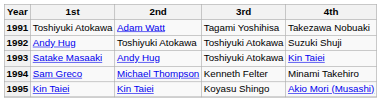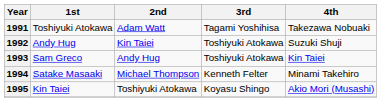 <table class="wikitable">
 <tr>
 <th scope="col">Year</th>
 <th scope="col">1st</th>
 <th scope="col">2nd</th>
 <th scope="col">3rd</th>
 <th scope="col">4th</th>
 </tr>
 <tr>
 <th scope="row">1991</th>
 <td>Toshiyuki Atokawa</td>
 <td><a href='#'>Adam Watt</a></td>
 <td>Tagami Yoshihisa</td>
 <td>Takezawa Nobuaki</td>
 </tr>
 <tr>
 <th scope="row">1992</th>
 <td><a href='#'>Andy Hug</a></td>
-<td>Toshiyuki Atokawa</td>
+<td><a href='#'>Kin Taiei</a></td>
 <td>Toshiyuki Atokawa</td>
 <td>Suzuki Shuji</td>
 </tr>
 <tr>
 <th scope="row">1993</th>
-<td><a href='#'>Satake Masaaki</a></td>
+<td><a href='#'>Sam Greco</a></td>
 <td><a href='#'>Andy Hug</a></td>
 <td>Toshiyuki Atokawa</td>
 <td><a href='#'>Kin Taiei</a></td>
 </tr>
 <tr>
 <th scope="row">1994</th>
-<td><a href='#'>Sam Greco</a></td>
+<td><a href='#'>Satake Masaaki</a></td>
 <td><a href='#'>Michael Thompson</a></td>
 <td>Kenneth Felter</td>
 <td>Minami Takehiro</td>
 </tr>
 <tr>
 <th scope="row">1995</th>
 <td><a href='#'>Kin Taiei</a></td>
-<td><a href='#'>Kin Taiei</a></td>
+<td>Toshiyuki Atokawa</td>
 <td>Koyasu Shingo</td>
 <td><a href='#'>Akio Mori (Musashi)</a></td>
 </tr>
 <tr>
 </tr>
 </table>
